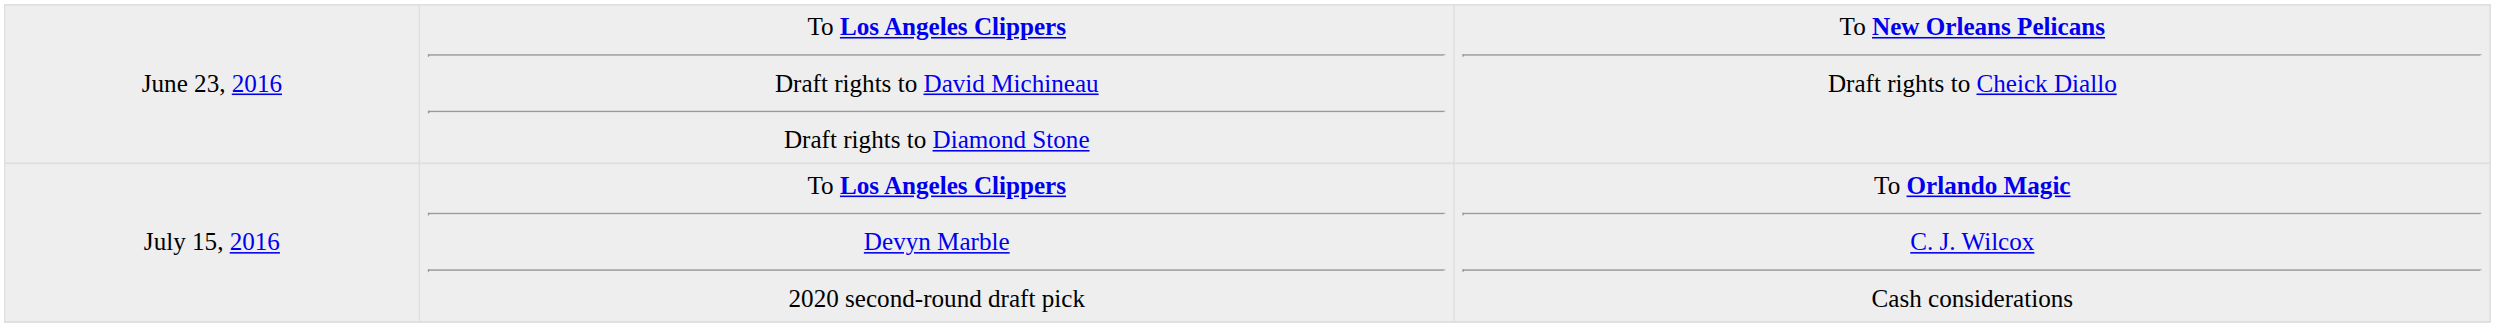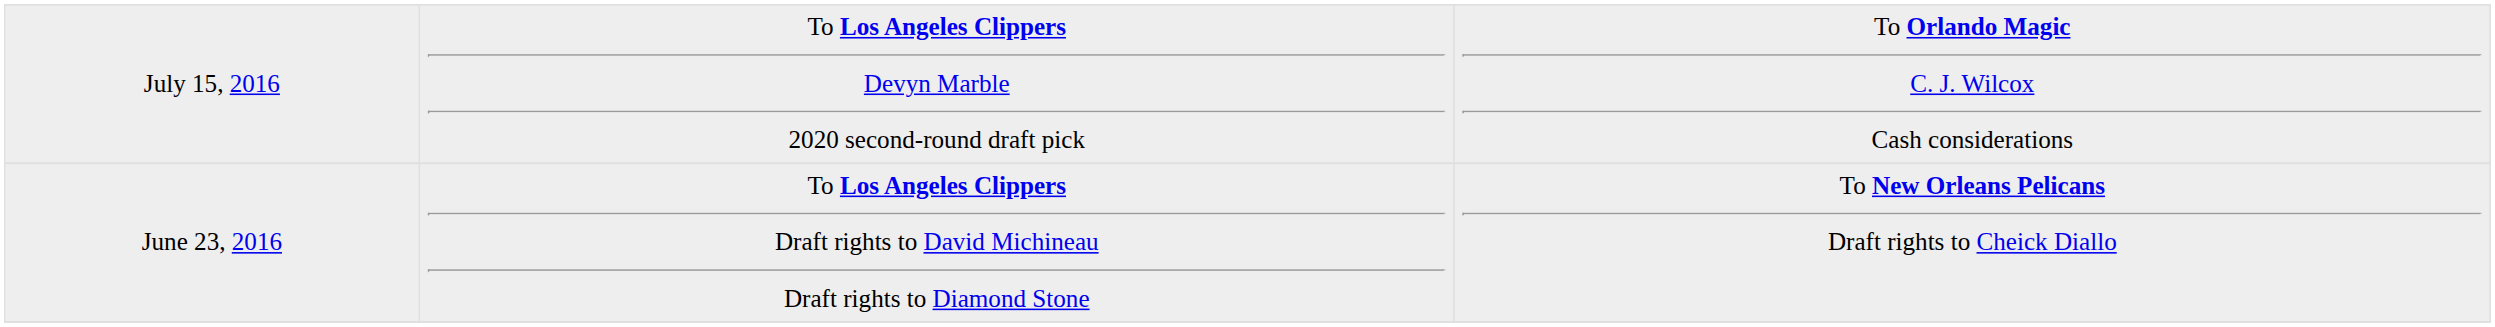 <table border=1 style="border-collapse:collapse; text-align: center; width: 100%" bordercolor="#DFDFDF"  cellpadding="5">
+<tr>
+</tr>
+<tr bgcolor="eeeeee">
+<td style="width:12%">July 15, <a href='#'>2016</a><br></td>
+<td style="width:30%" valign="top">To <strong><a href='#'>Los Angeles Clippers</a></strong><hr><a href='#'>Devyn Marble</a><hr>2020 second-round draft pick</td>
+<td style="width:30%" valign="top">To <strong><a href='#'>Orlando Magic</a></strong><hr><a href='#'>C. J. Wilcox</a><hr>Cash considerations</td>
+</tr>
 <tr>
 </tr>
 <tr bgcolor="eeeeee">
 <td style="width:12%">June 23, <a href='#'>2016</a><br></td>
 <td style="width:30%" valign="top">To <strong><a href='#'>Los Angeles Clippers</a></strong><hr>Draft rights to <a href='#'>David Michineau</a><hr>Draft rights to <a href='#'>Diamond Stone</a></td>
 <td style="width:30%" valign="top">To <strong><a href='#'>New Orleans Pelicans</a></strong><hr>Draft rights to <a href='#'>Cheick Diallo</a></td>
 </tr>
 <tr>
 </tr>
-<tr bgcolor="eeeeee">
-<td style="width:12%">July 15, <a href='#'>2016</a><br></td>
-<td style="width:30%" valign="top">To <strong><a href='#'>Los Angeles Clippers</a></strong><hr><a href='#'>Devyn Marble</a><hr>2020 second-round draft pick</td>
-<td style="width:30%" valign="top">To <strong><a href='#'>Orlando Magic</a></strong><hr><a href='#'>C. J. Wilcox</a><hr>Cash considerations</td>
-</tr>
-<tr>
-</tr>
 </table>
